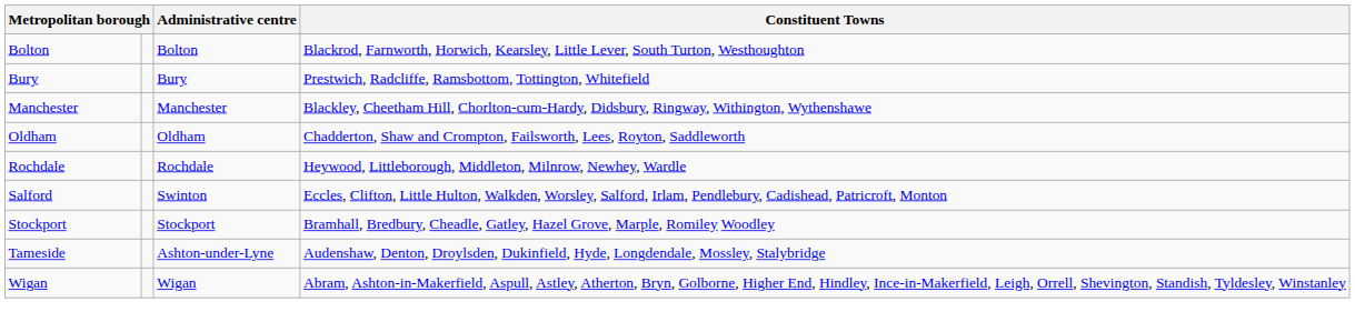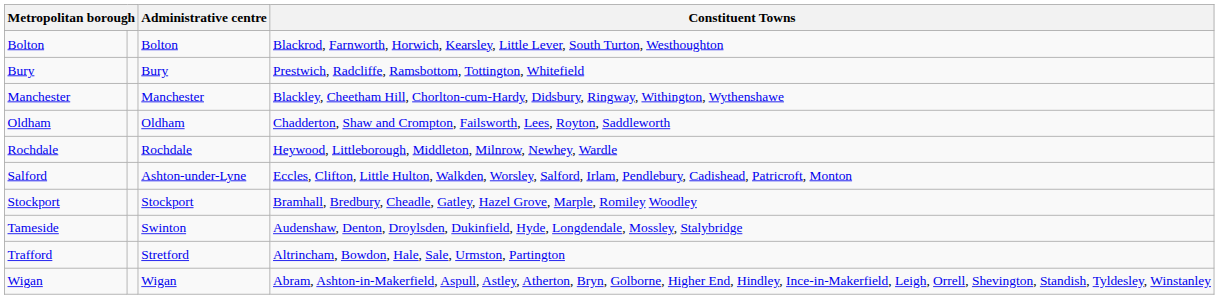 <table class="wikitable" style="border:0; text-align:left; line-height:150%;">
 <tr>
 <th colspan="2">Metropolitan borough</th>
 <th>Administrative centre</th>
 <th>Constituent Towns</th>
 </tr>
 <tr>
 <td><a href='#'>Bolton</a></td>
 <td></td>
 <td><a href='#'>Bolton</a></td>
 <td><a href='#'>Blackrod</a>, <a href='#'>Farnworth</a>, <a href='#'>Horwich</a>, <a href='#'>Kearsley</a>, <a href='#'>Little Lever</a>, <a href='#'>South Turton</a>, <a href='#'>Westhoughton</a></td>
 </tr>
 <tr>
 <td><a href='#'>Bury</a></td>
 <td></td>
 <td><a href='#'>Bury</a></td>
 <td><a href='#'>Prestwich</a>, <a href='#'>Radcliffe</a>, <a href='#'>Ramsbottom</a>, <a href='#'>Tottington</a>, <a href='#'>Whitefield</a></td>
 </tr>
 <tr>
 <td><a href='#'>Manchester</a></td>
 <td></td>
 <td><a href='#'>Manchester</a></td>
 <td><a href='#'>Blackley</a>, <a href='#'>Cheetham Hill</a>, <a href='#'>Chorlton-cum-Hardy</a>, <a href='#'>Didsbury</a>, <a href='#'>Ringway</a>, <a href='#'>Withington</a>, <a href='#'>Wythenshawe</a></td>
 </tr>
 <tr>
 <td><a href='#'>Oldham</a></td>
 <td></td>
 <td><a href='#'>Oldham</a></td>
 <td><a href='#'>Chadderton</a>, <a href='#'>Shaw and Crompton</a>, <a href='#'>Failsworth</a>, <a href='#'>Lees</a>, <a href='#'>Royton</a>, <a href='#'>Saddleworth</a></td>
 </tr>
 <tr>
 <td><a href='#'>Rochdale</a></td>
 <td></td>
 <td><a href='#'>Rochdale</a></td>
 <td><a href='#'>Heywood</a>, <a href='#'>Littleborough</a>, <a href='#'>Middleton</a>, <a href='#'>Milnrow</a>, <a href='#'>Newhey</a>, <a href='#'>Wardle</a></td>
 </tr>
 <tr>
 <td><a href='#'>Salford</a></td>
 <td></td>
-<td><a href='#'>Swinton</a></td>
+<td><a href='#'>Ashton-under-Lyne</a></td>
 <td><a href='#'>Eccles</a>, <a href='#'>Clifton</a>, <a href='#'>Little Hulton</a>, <a href='#'>Walkden</a>, <a href='#'>Worsley</a>, <a href='#'>Salford</a>, <a href='#'>Irlam</a>, <a href='#'>Pendlebury</a>, <a href='#'>Cadishead</a>, <a href='#'>Patricroft</a>, <a href='#'>Monton</a></td>
 </tr>
 <tr>
 <td><a href='#'>Stockport</a></td>
 <td></td>
 <td><a href='#'>Stockport</a></td>
 <td><a href='#'>Bramhall</a>, <a href='#'>Bredbury</a>, <a href='#'>Cheadle</a>, <a href='#'>Gatley</a>, <a href='#'>Hazel Grove</a>, <a href='#'>Marple</a>, <a href='#'>Romiley</a> <a href='#'>Woodley</a></td>
 </tr>
 <tr>
 <td><a href='#'>Tameside</a></td>
 <td></td>
-<td><a href='#'>Ashton-under-Lyne</a></td>
+<td><a href='#'>Swinton</a></td>
 <td><a href='#'>Audenshaw</a>, <a href='#'>Denton</a>, <a href='#'>Droylsden</a>, <a href='#'>Dukinfield</a>, <a href='#'>Hyde</a>, <a href='#'>Longdendale</a>, <a href='#'>Mossley</a>, <a href='#'>Stalybridge</a></td>
+</tr>
+<tr>
+<td><a href='#'>Trafford</a></td>
+<td></td>
+<td><a href='#'>Stretford</a></td>
+<td><a href='#'>Altrincham</a>, <a href='#'>Bowdon</a>, <a href='#'>Hale</a>, <a href='#'>Sale</a>, <a href='#'>Urmston</a>, <a href='#'>Partington</a></td>
 </tr>
 <tr>
 <td><a href='#'>Wigan</a></td>
 <td></td>
 <td><a href='#'>Wigan</a></td>
 <td><a href='#'>Abram</a>, <a href='#'>Ashton-in-Makerfield</a>, <a href='#'>Aspull</a>, <a href='#'>Astley</a>, <a href='#'>Atherton</a>, <a href='#'>Bryn</a>, <a href='#'>Golborne</a>, <a href='#'>Higher End</a>, <a href='#'>Hindley</a>, <a href='#'>Ince-in-Makerfield</a>, <a href='#'>Leigh</a>, <a href='#'>Orrell</a>, <a href='#'>Shevington</a>, <a href='#'>Standish</a>, <a href='#'>Tyldesley</a>, <a href='#'>Winstanley</a></td>
 </tr>
 </table>
